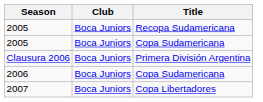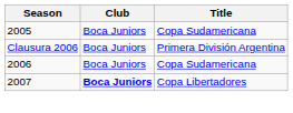 <table class="wikitable">
 <tr>
 <th>Season</th>
 <th>Club</th>
 <th>Title</th>
-</tr>
-<tr>
-<td>2005</td>
-<td><a href='#'>Boca Juniors</a></td>
-<td><a href='#'>Recopa Sudamericana</a></td>
 </tr>
 <tr>
 <td>2005</td>
 <td><a href='#'>Boca Juniors</a></td>
 <td><a href='#'>Copa Sudamericana</a></td>
 </tr>
 <tr>
 <td><a href='#'>Clausura 2006</a></td>
 <td><a href='#'>Boca Juniors</a></td>
 <td><a href='#'>Primera División Argentina</a></td>
 </tr>
 <tr>
 <td>2006</td>
 <td><a href='#'>Boca Juniors</a></td>
 <td><a href='#'>Copa Sudamericana</a></td>
 </tr>
 <tr>
 <td>2007</td>
-<td><a href='#'>Boca Juniors</a></td>
+<td><strong><a href='#'>Boca Juniors</a></strong></td>
 <td><a href='#'>Copa Libertadores</a></td>
 </tr>
 </table>
